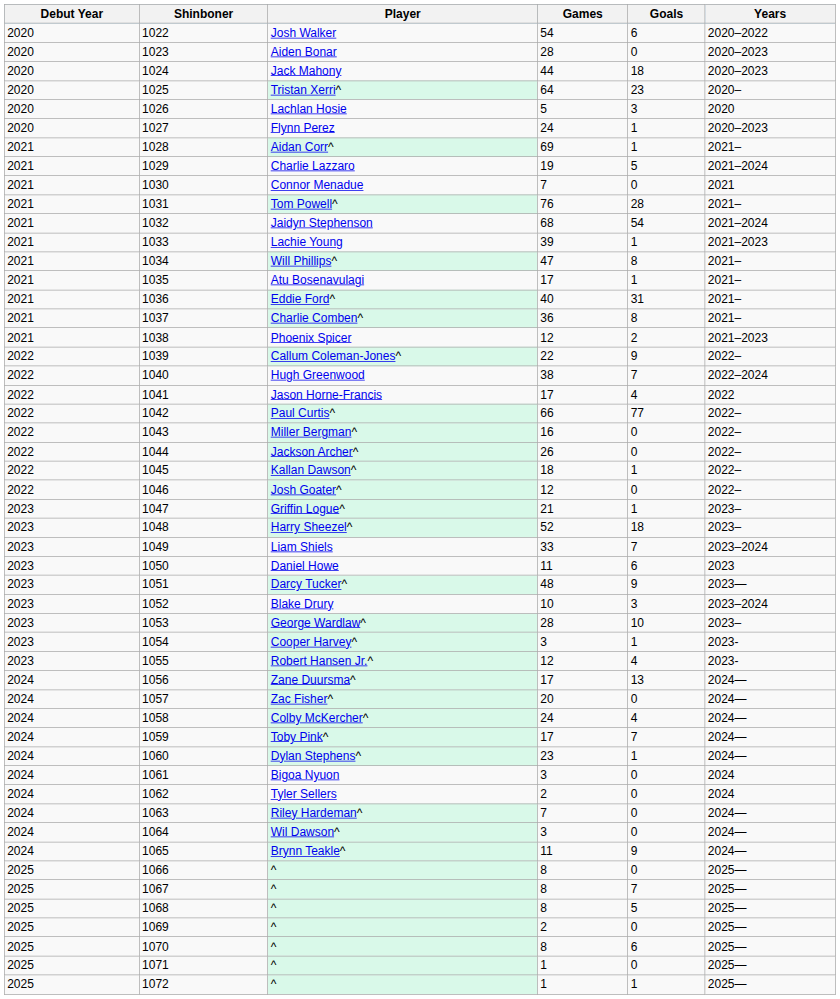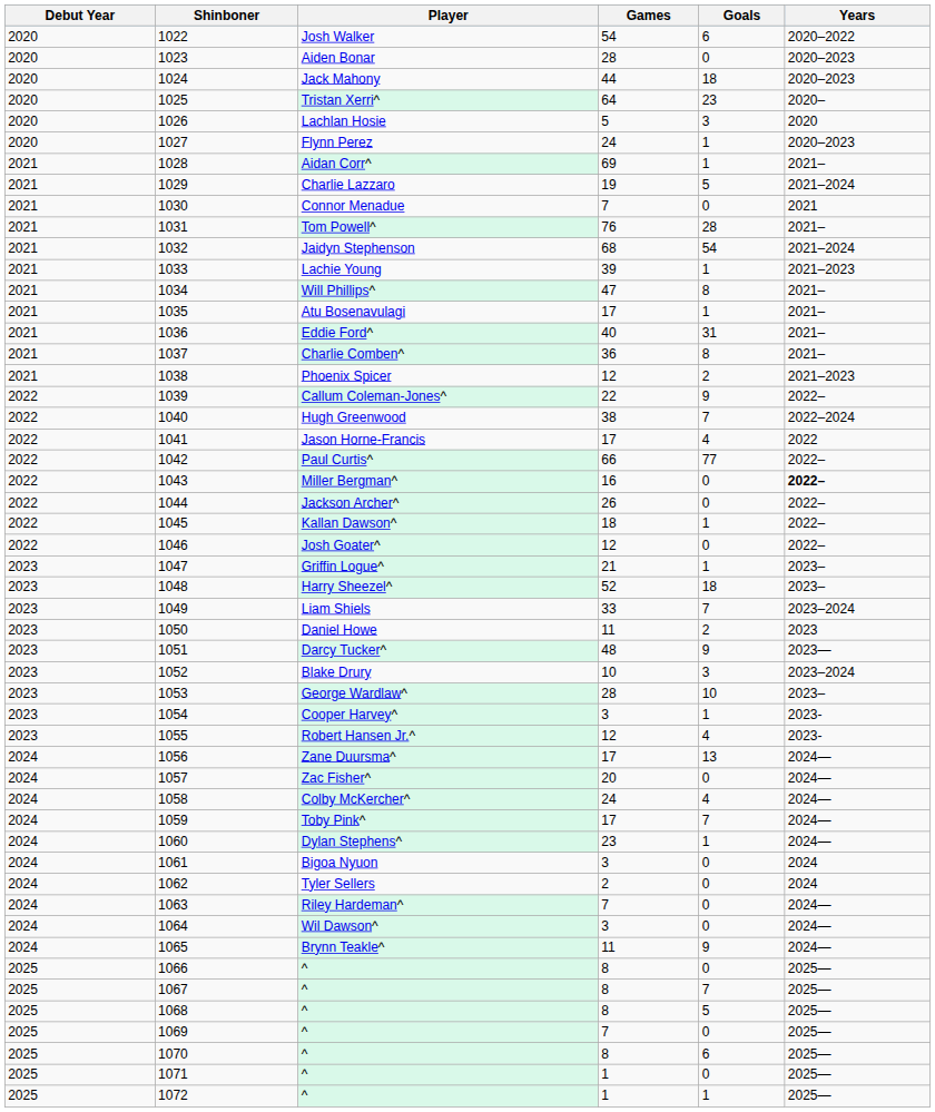 <table class="wikitable" style="width:70%;">
 <tr style="background:#87cefa;">
 <th>Debut Year</th>
 <th>Shinboner</th>
 <th>Player</th>
 <th>Games</th>
 <th>Goals</th>
 <th>Years</th>
 </tr>
 <tr>
 <td>2020</td>
 <td>1022</td>
 <td><a href='#'>Josh Walker</a></td>
 <td>54</td>
 <td>6</td>
 <td>2020–2022</td>
 </tr>
 <tr>
 <td>2020</td>
 <td>1023</td>
 <td><a href='#'>Aiden Bonar</a></td>
 <td>28</td>
 <td>0</td>
 <td>2020–2023</td>
 </tr>
 <tr>
 <td>2020</td>
 <td>1024</td>
 <td><a href='#'>Jack Mahony</a></td>
 <td>44</td>
 <td>18</td>
 <td>2020–2023</td>
 </tr>
 <tr>
 <td>2020</td>
 <td>1025</td>
 <td style="background:#d9f9e9"><a href='#'>Tristan Xerri</a>^</td>
 <td>64</td>
 <td>23</td>
 <td>2020–</td>
 </tr>
 <tr>
 <td>2020</td>
 <td>1026</td>
 <td><a href='#'>Lachlan Hosie</a></td>
 <td>5</td>
 <td>3</td>
 <td>2020</td>
 </tr>
 <tr>
 <td>2020</td>
 <td>1027</td>
 <td><a href='#'>Flynn Perez</a></td>
 <td>24</td>
 <td>1</td>
 <td>2020–2023</td>
 </tr>
 <tr>
 <td>2021</td>
 <td>1028</td>
 <td style="background:#d9f9e9"><a href='#'>Aidan Corr</a>^</td>
 <td>69</td>
 <td>1</td>
 <td>2021–</td>
 </tr>
 <tr>
 <td>2021</td>
 <td>1029</td>
 <td><a href='#'>Charlie Lazzaro</a></td>
 <td>19</td>
 <td>5</td>
 <td>2021–2024</td>
 </tr>
 <tr>
 <td>2021</td>
 <td>1030</td>
 <td><a href='#'>Connor Menadue</a></td>
 <td>7</td>
 <td>0</td>
 <td>2021</td>
 </tr>
 <tr>
 <td>2021</td>
 <td>1031</td>
 <td style="background:#d9f9e9"><a href='#'>Tom Powell</a>^</td>
 <td>76</td>
 <td>28</td>
 <td>2021–</td>
 </tr>
 <tr>
 <td>2021</td>
 <td>1032</td>
 <td><a href='#'>Jaidyn Stephenson</a></td>
 <td>68</td>
 <td>54</td>
 <td>2021–2024</td>
 </tr>
 <tr>
 <td>2021</td>
 <td>1033</td>
 <td><a href='#'>Lachie Young</a></td>
 <td>39</td>
 <td>1</td>
 <td>2021–2023</td>
 </tr>
 <tr>
 <td>2021</td>
 <td>1034</td>
 <td style="background:#d9f9e9"><a href='#'>Will Phillips</a>^</td>
 <td>47</td>
 <td>8</td>
 <td>2021–</td>
 </tr>
 <tr>
 <td>2021</td>
 <td>1035</td>
 <td><a href='#'>Atu Bosenavulagi</a></td>
 <td>17</td>
 <td>1</td>
 <td>2021–</td>
 </tr>
 <tr>
 <td>2021</td>
 <td>1036</td>
 <td style="background:#d9f9e9"><a href='#'>Eddie Ford</a>^</td>
 <td>40</td>
 <td>31</td>
 <td>2021–</td>
 </tr>
 <tr>
 <td>2021</td>
 <td>1037</td>
 <td style="background:#d9f9e9"><a href='#'>Charlie Comben</a>^</td>
 <td>36</td>
 <td>8</td>
 <td>2021–</td>
 </tr>
 <tr>
 <td>2021</td>
 <td>1038</td>
 <td><a href='#'>Phoenix Spicer</a></td>
 <td>12</td>
 <td>2</td>
 <td>2021–2023</td>
 </tr>
 <tr>
 <td>2022</td>
 <td>1039</td>
 <td style="background:#d9f9e9"><a href='#'>Callum Coleman-Jones</a>^</td>
 <td>22</td>
 <td>9</td>
 <td>2022–</td>
 </tr>
 <tr>
 <td>2022</td>
 <td>1040</td>
 <td><a href='#'>Hugh Greenwood</a></td>
 <td>38</td>
 <td>7</td>
 <td>2022–2024</td>
 </tr>
 <tr>
 <td>2022</td>
 <td>1041</td>
 <td><a href='#'>Jason Horne-Francis</a></td>
 <td>17</td>
 <td>4</td>
 <td>2022</td>
 </tr>
 <tr>
 <td>2022</td>
 <td>1042</td>
 <td style="background:#d9f9e9"><a href='#'>Paul Curtis</a>^</td>
 <td>66</td>
 <td>77</td>
 <td>2022–</td>
 </tr>
 <tr>
 <td>2022</td>
 <td>1043</td>
 <td style="background:#d9f9e9"><a href='#'>Miller Bergman</a>^</td>
 <td>16</td>
 <td>0</td>
-<td>2022–</td>
+<td><strong>2022–</strong></td>
 </tr>
 <tr>
 <td>2022</td>
 <td>1044</td>
 <td style="background:#d9f9e9"><a href='#'>Jackson Archer</a>^</td>
 <td>26</td>
 <td>0</td>
 <td>2022–</td>
 </tr>
 <tr>
 <td>2022</td>
 <td>1045</td>
 <td style="background:#d9f9e9"><a href='#'>Kallan Dawson</a>^</td>
 <td>18</td>
 <td>1</td>
 <td>2022–</td>
 </tr>
 <tr>
 <td>2022</td>
 <td>1046</td>
 <td style="background:#d9f9e9"><a href='#'>Josh Goater</a>^</td>
 <td>12</td>
 <td>0</td>
 <td>2022–</td>
 </tr>
 <tr>
 <td>2023</td>
 <td>1047</td>
 <td style="background:#d9f9e9"><a href='#'>Griffin Logue</a>^</td>
 <td>21</td>
 <td>1</td>
 <td>2023–</td>
 </tr>
 <tr>
 <td>2023</td>
 <td>1048</td>
 <td style="background:#d9f9e9"><a href='#'>Harry Sheezel</a>^</td>
 <td>52</td>
 <td>18</td>
 <td>2023–</td>
 </tr>
 <tr>
 <td>2023</td>
 <td>1049</td>
 <td><a href='#'>Liam Shiels</a></td>
 <td>33</td>
 <td>7</td>
 <td>2023–2024</td>
 </tr>
 <tr>
 <td>2023</td>
 <td>1050</td>
 <td><a href='#'>Daniel Howe</a></td>
 <td>11</td>
-<td>6</td>
+<td>2</td>
 <td>2023</td>
 </tr>
 <tr>
 <td>2023</td>
 <td>1051</td>
 <td style="background:#d9f9e9"><a href='#'>Darcy Tucker</a>^</td>
 <td>48</td>
 <td>9</td>
 <td>2023—</td>
 </tr>
 <tr>
 <td>2023</td>
 <td>1052</td>
 <td><a href='#'>Blake Drury</a></td>
 <td>10</td>
 <td>3</td>
 <td>2023–2024</td>
 </tr>
 <tr>
 <td>2023</td>
 <td>1053</td>
 <td style="background:#d9f9e9"><a href='#'>George Wardlaw</a>^</td>
 <td>28</td>
 <td>10</td>
 <td>2023–</td>
 </tr>
 <tr>
 <td>2023</td>
 <td>1054</td>
 <td style="background:#d9f9e9"><a href='#'>Cooper Harvey</a>^</td>
 <td>3</td>
 <td>1</td>
 <td>2023-</td>
 </tr>
 <tr>
 <td>2023</td>
 <td>1055</td>
 <td style="background:#d9f9e9"><a href='#'>Robert Hansen Jr.</a>^</td>
 <td>12</td>
 <td>4</td>
 <td>2023-</td>
 </tr>
 <tr>
 <td>2024</td>
 <td>1056</td>
 <td style="background:#d9f9e9"><a href='#'>Zane Duursma</a>^</td>
 <td>17</td>
 <td>13</td>
 <td>2024—</td>
 </tr>
 <tr>
 <td>2024</td>
 <td>1057</td>
 <td style="background:#d9f9e9"><a href='#'>Zac Fisher</a>^</td>
 <td>20</td>
 <td>0</td>
 <td>2024—</td>
 </tr>
 <tr>
 <td>2024</td>
 <td>1058</td>
 <td style="background:#d9f9e9"><a href='#'>Colby McKercher</a>^</td>
 <td>24</td>
 <td>4</td>
 <td>2024—</td>
 </tr>
 <tr>
 <td>2024</td>
 <td>1059</td>
 <td style="background:#d9f9e9"><a href='#'>Toby Pink</a>^</td>
 <td>17</td>
 <td>7</td>
 <td>2024—</td>
 </tr>
 <tr>
 <td>2024</td>
 <td>1060</td>
 <td style="background:#d9f9e9"><a href='#'>Dylan Stephens</a>^</td>
 <td>23</td>
 <td>1</td>
 <td>2024—</td>
 </tr>
 <tr>
 <td>2024</td>
 <td>1061</td>
 <td><a href='#'>Bigoa Nyuon</a></td>
 <td>3</td>
 <td>0</td>
 <td>2024</td>
 </tr>
 <tr>
 <td>2024</td>
 <td>1062</td>
 <td><a href='#'>Tyler Sellers</a></td>
 <td>2</td>
 <td>0</td>
 <td>2024</td>
 </tr>
 <tr>
 <td>2024</td>
 <td>1063</td>
 <td style="background:#d9f9e9"><a href='#'>Riley Hardeman</a>^</td>
 <td>7</td>
 <td>0</td>
 <td>2024—</td>
 </tr>
 <tr>
 <td>2024</td>
 <td>1064</td>
 <td style="background:#d9f9e9"><a href='#'>Wil Dawson</a>^</td>
 <td>3</td>
 <td>0</td>
 <td>2024—</td>
 </tr>
 <tr>
 <td>2024</td>
 <td>1065</td>
 <td style="background:#d9f9e9"><a href='#'>Brynn Teakle</a>^</td>
 <td>11</td>
 <td>9</td>
 <td>2024—</td>
 </tr>
 <tr>
 <td>2025</td>
 <td>1066</td>
 <td style="background:#d9f9e9">^</td>
 <td>8</td>
 <td>0</td>
 <td>2025—</td>
 </tr>
 <tr>
 <td>2025</td>
 <td>1067</td>
 <td style="background:#d9f9e9">^</td>
 <td>8</td>
 <td>7</td>
 <td>2025—</td>
 </tr>
 <tr>
 <td>2025</td>
 <td>1068</td>
 <td style="background:#d9f9e9">^</td>
 <td>8</td>
 <td>5</td>
 <td>2025—</td>
 </tr>
 <tr>
 <td>2025</td>
 <td>1069</td>
 <td style="background:#d9f9e9">^</td>
-<td>2</td>
+<td>7</td>
 <td>0</td>
 <td>2025—</td>
 </tr>
 <tr>
 <td>2025</td>
 <td>1070</td>
 <td style="background:#d9f9e9">^</td>
 <td>8</td>
 <td>6</td>
 <td>2025—</td>
 </tr>
 <tr>
 <td>2025</td>
 <td>1071</td>
 <td style="background:#d9f9e9">^</td>
 <td>1</td>
 <td>0</td>
 <td>2025—</td>
 </tr>
 <tr>
 <td>2025</td>
 <td>1072</td>
 <td style="background:#d9f9e9">^</td>
 <td>1</td>
 <td>1</td>
 <td>2025—</td>
 </tr>
 </table>
